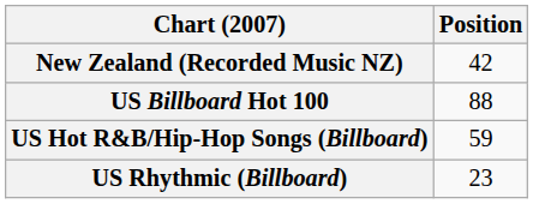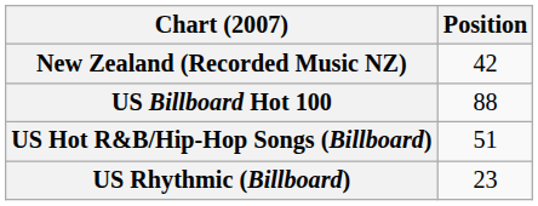 <table class="wikitable sortable plainrowheaders" style="text-align:center">
 <tr>
 <th scope="col">Chart (2007)</th>
 <th scope="col">Position</th>
 </tr>
 <tr>
 <th scope="row">New Zealand (Recorded Music NZ)</th>
 <td>42</td>
 </tr>
 <tr>
 <th scope="row">US <em>Billboard</em> Hot 100</th>
 <td>88</td>
 </tr>
 <tr>
 <th scope="row">US Hot R&B/Hip-Hop Songs (<em>Billboard</em>)</th>
-<td>59</td>
+<td>51</td>
 </tr>
 <tr>
 <th scope="row">US Rhythmic (<em>Billboard</em>)</th>
 <td>23</td>
 </tr>
 </table>
